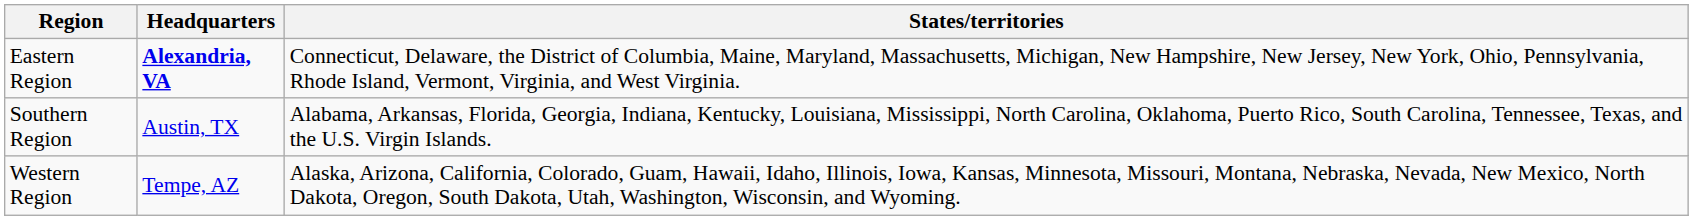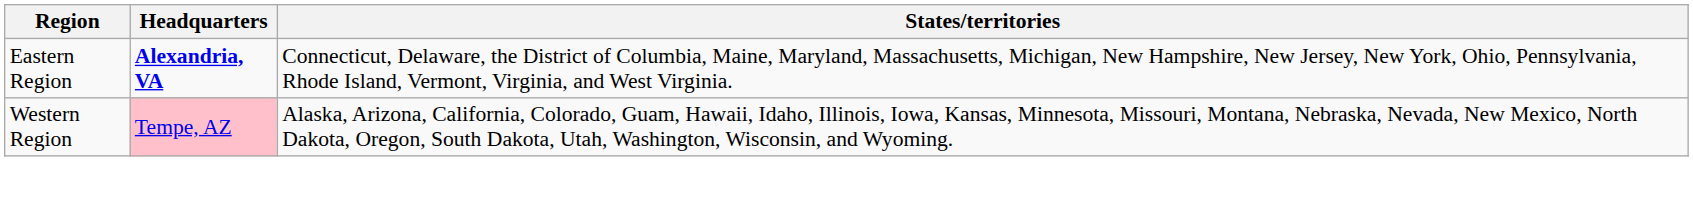 <table class="wikitable">
 <tr>
 <th>Region</th>
 <th>Headquarters</th>
 <th>States/territories</th>
 </tr>
 <tr>
 <td>Eastern Region</td>
 <td><strong><a href='#'>Alexandria, VA</a></strong></td>
 <td>Connecticut, Delaware, the District of Columbia, Maine, Maryland, Massachusetts, Michigan, New Hampshire, New Jersey, New York, Ohio, Pennsylvania, Rhode Island, Vermont, Virginia, and West Virginia.</td>
 </tr>
 <tr>
-<td>Southern Region</td>
-<td><a href='#'>Austin, TX</a></td>
-<td>Alabama, Arkansas, Florida, Georgia, Indiana, Kentucky, Louisiana, Mississippi, North Carolina, Oklahoma, Puerto Rico, South Carolina, Tennessee, Texas, and the U.S. Virgin Islands.</td>
-</tr>
-<tr>
 <td>Western Region</td>
-<td><a href='#'>Tempe, AZ</a></td>
+<td style="background: pink;"><a href='#'>Tempe, AZ</a></td>
 <td>Alaska, Arizona, California, Colorado, Guam, Hawaii, Idaho, Illinois, Iowa, Kansas, Minnesota, Missouri, Montana, Nebraska, Nevada, New Mexico, North Dakota, Oregon, South Dakota, Utah, Washington, Wisconsin, and Wyoming.</td>
 </tr>
 </table>
